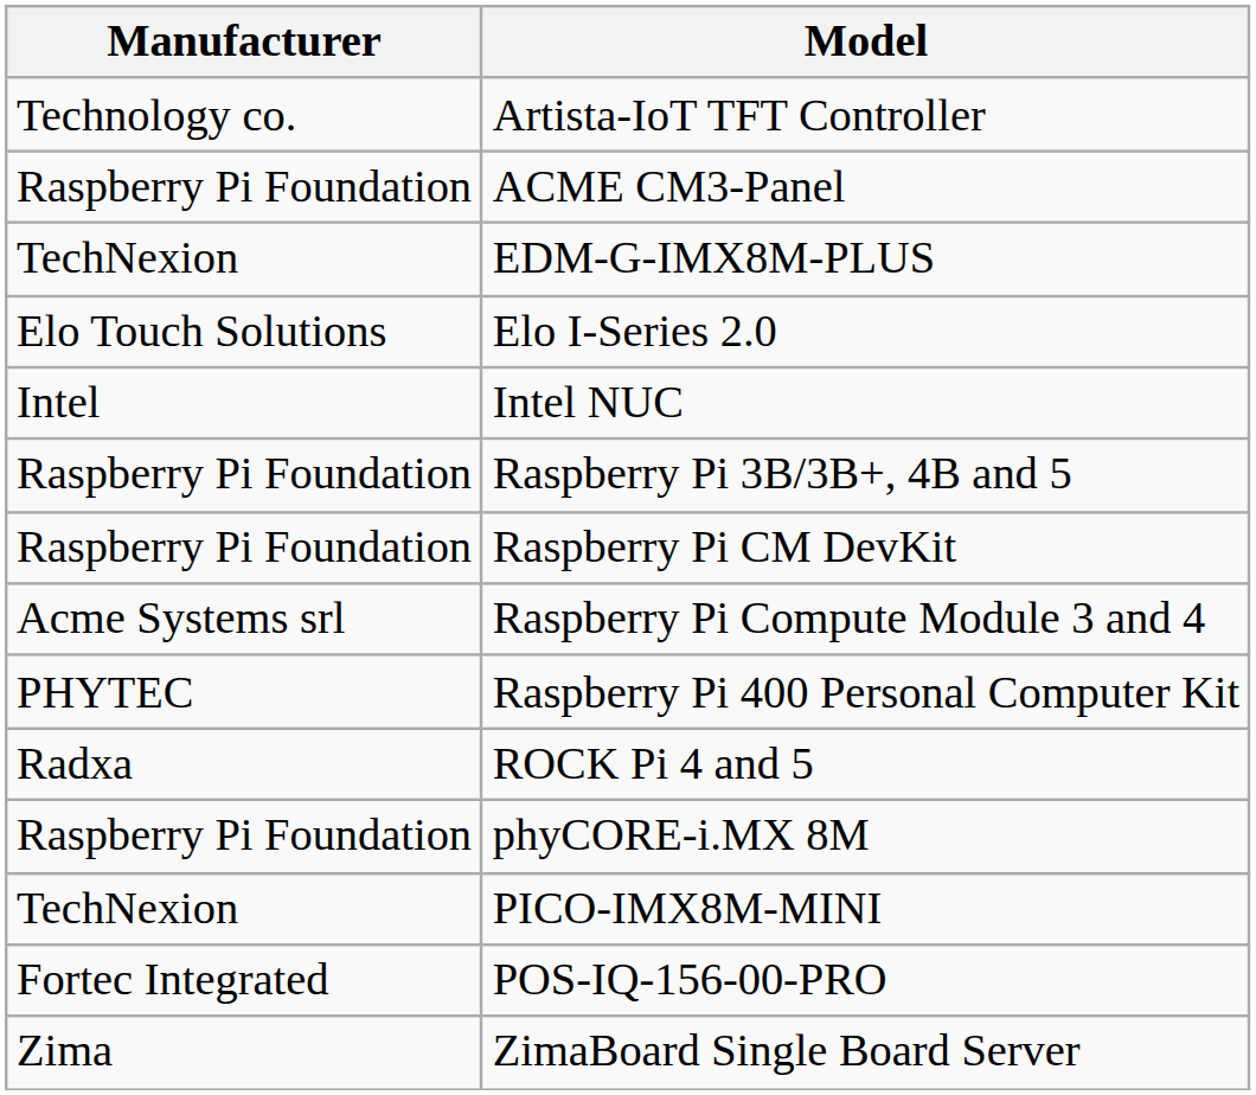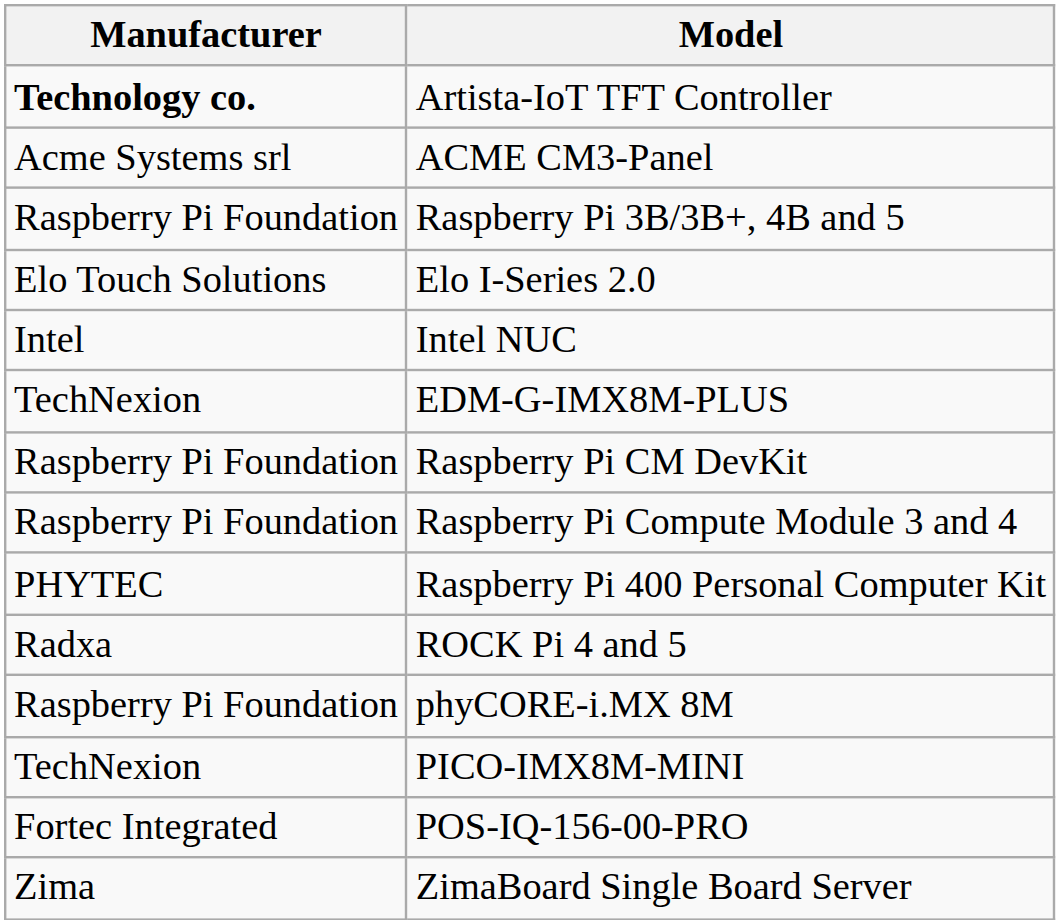 <table class="wikitable">
 <tr>
 <th>Manufacturer</th>
 <th>Model</th>
 </tr>
 <tr>
-<td>Technology co.</td>
+<td><strong>Technology co.</strong></td>
 <td>Artista-IoT TFT Controller</td>
 </tr>
 <tr>
-<td>Raspberry Pi Foundation</td>
+<td>Acme Systems srl</td>
 <td>ACME CM3-Panel</td>
 </tr>
 <tr>
-<td>TechNexion</td>
-<td>EDM-G-IMX8M-PLUS</td>
+<td>Raspberry Pi Foundation</td>
+<td>Raspberry Pi 3B/3B+, 4B and 5</td>
 </tr>
 <tr>
 <td>Elo Touch Solutions</td>
 <td>Elo I-Series 2.0</td>
 </tr>
 <tr>
 <td>Intel</td>
 <td>Intel NUC</td>
 </tr>
 <tr>
-<td>Raspberry Pi Foundation</td>
-<td>Raspberry Pi 3B/3B+, 4B and 5</td>
+<td>TechNexion</td>
+<td>EDM-G-IMX8M-PLUS</td>
 </tr>
 <tr>
 <td>Raspberry Pi Foundation</td>
 <td>Raspberry Pi CM DevKit</td>
 </tr>
 <tr>
-<td>Acme Systems srl</td>
+<td>Raspberry Pi Foundation</td>
 <td>Raspberry Pi Compute Module 3 and 4</td>
 </tr>
 <tr>
 <td>PHYTEC</td>
 <td>Raspberry Pi 400 Personal Computer Kit</td>
 </tr>
 <tr>
 <td>Radxa</td>
 <td>ROCK Pi 4 and 5</td>
 </tr>
 <tr>
 <td>Raspberry Pi Foundation</td>
 <td>phyCORE-i.MX 8M</td>
 </tr>
 <tr>
 <td>TechNexion</td>
 <td>PICO-IMX8M-MINI</td>
 </tr>
 <tr>
 <td>Fortec Integrated</td>
 <td>POS-IQ-156-00-PRO</td>
 </tr>
 <tr>
 <td>Zima</td>
 <td>ZimaBoard Single Board Server</td>
 </tr>
 </table>
